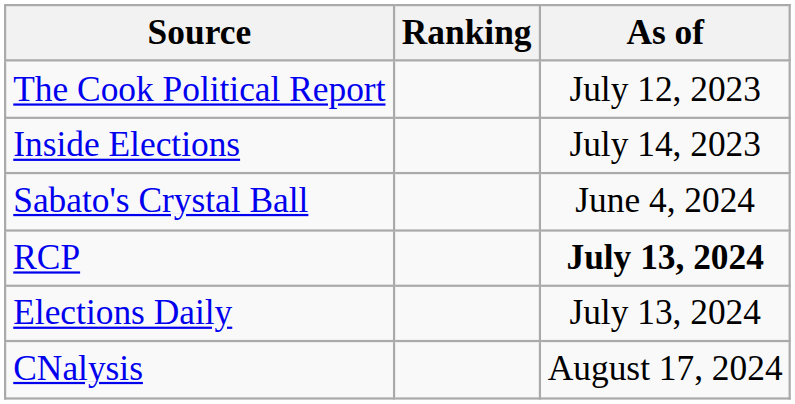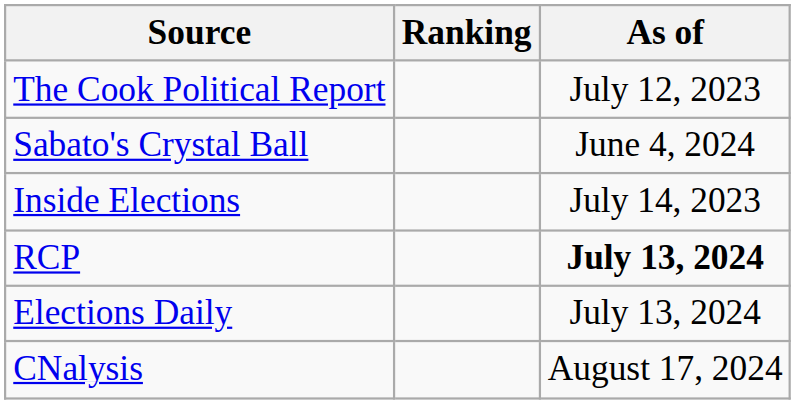 <table class="wikitable" style=text-align:center>
 <tr>
 <th>Source</th>
 <th>Ranking</th>
 <th>As of</th>
 </tr>
 <tr>
 <td align=left><a href='#'>The Cook Political Report</a></td>
 <td></td>
 <td>July 12, 2023</td>
 </tr>
 <tr>
+<td align=left><a href='#'>Sabato's Crystal Ball</a></td>
+<td></td>
+<td>June 4, 2024</td>
+</tr>
+<tr>
 <td align=left><a href='#'>Inside Elections</a></td>
 <td></td>
 <td>July 14, 2023</td>
-</tr>
-<tr>
-<td align=left><a href='#'>Sabato's Crystal Ball</a></td>
-<td></td>
-<td>June 4, 2024</td>
 </tr>
 <tr>
 <td align=left><a href='#'>RCP</a></td>
 <td></td>
 <td><strong>July 13, 2024</strong></td>
 </tr>
 <tr>
 <td align=left><a href='#'>Elections Daily</a></td>
 <td></td>
 <td>July 13, 2024</td>
 </tr>
 <tr>
 <td align=left><a href='#'>CNalysis</a></td>
 <td></td>
 <td>August 17, 2024</td>
 </tr>
 </table>
